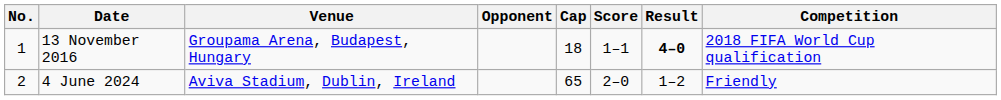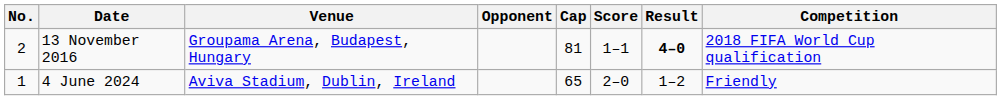 <table class="wikitable sortable">
 <tr>
 <th scope="col">No.</th>
 <th scope="col">Date</th>
 <th scope="col">Venue</th>
 <th scope="col">Opponent</th>
 <th>Cap</th>
 <th scope="col">Score</th>
 <th scope="col">Result</th>
 <th scope="col">Competition</th>
 </tr>
 <tr>
-<td align="center">1</td>
+<td align="center">2</td>
 <td>13 November 2016</td>
 <td><a href='#'>Groupama Arena</a>, <a href='#'>Budapest</a>, <a href='#'>Hungary</a></td>
 <td></td>
-<td align="center">18</td>
+<td align="center">81</td>
 <td align="center">1–1</td>
 <td align="center"><strong>4–0</strong></td>
 <td><a href='#'>2018 FIFA World Cup qualification</a></td>
 </tr>
 <tr>
-<td align="center">2</td>
+<td align="center">1</td>
 <td>4 June 2024</td>
 <td><a href='#'>Aviva Stadium</a>, <a href='#'>Dublin</a>, <a href='#'>Ireland</a></td>
 <td></td>
 <td align="center">65</td>
 <td align="center">2–0</td>
 <td align="center">1–2</td>
 <td><a href='#'>Friendly</a></td>
 </tr>
 </table>
